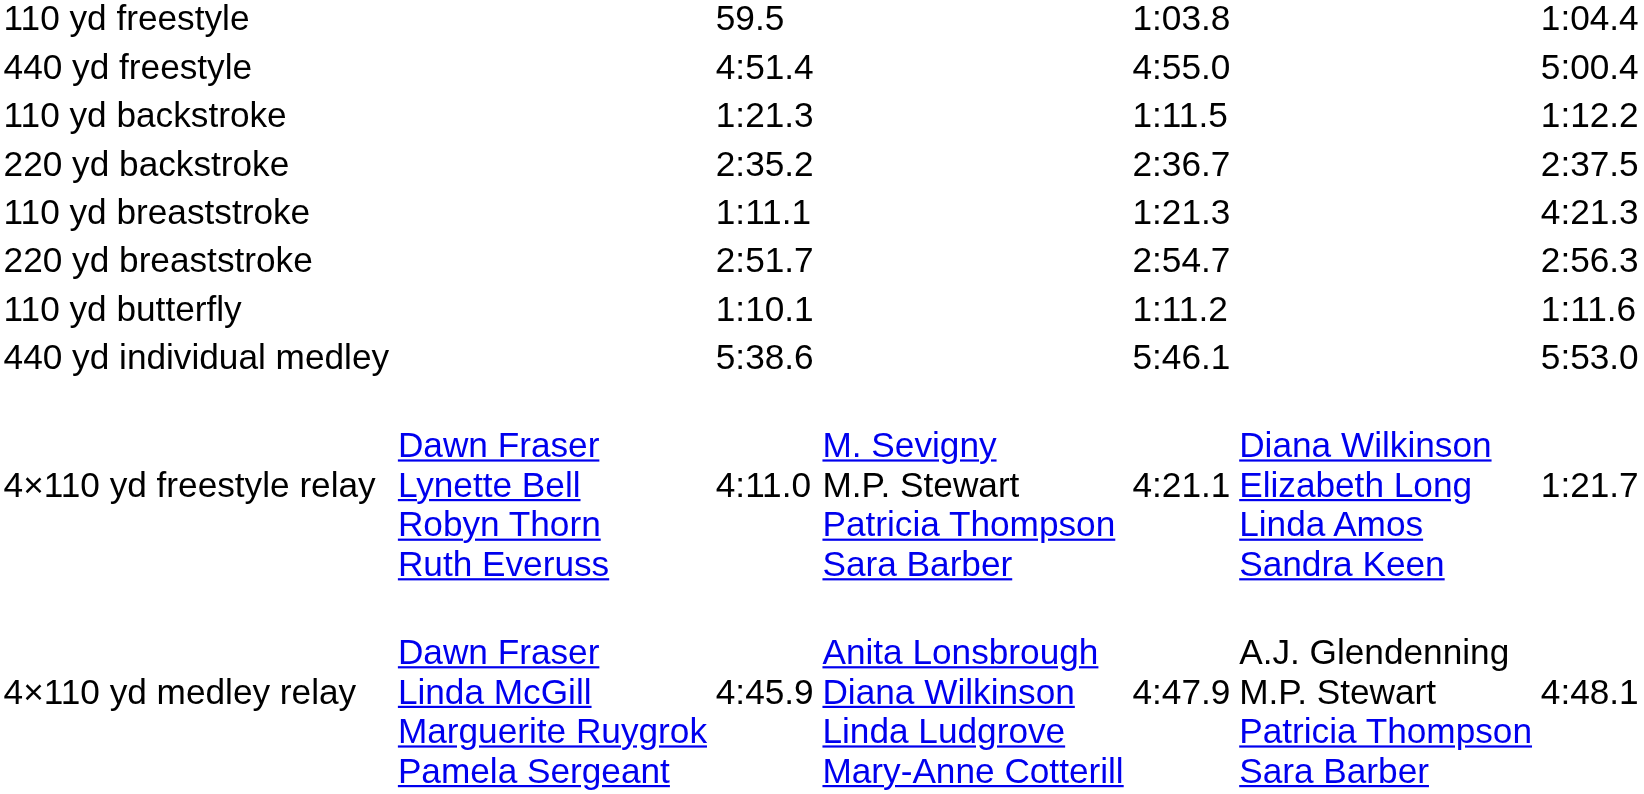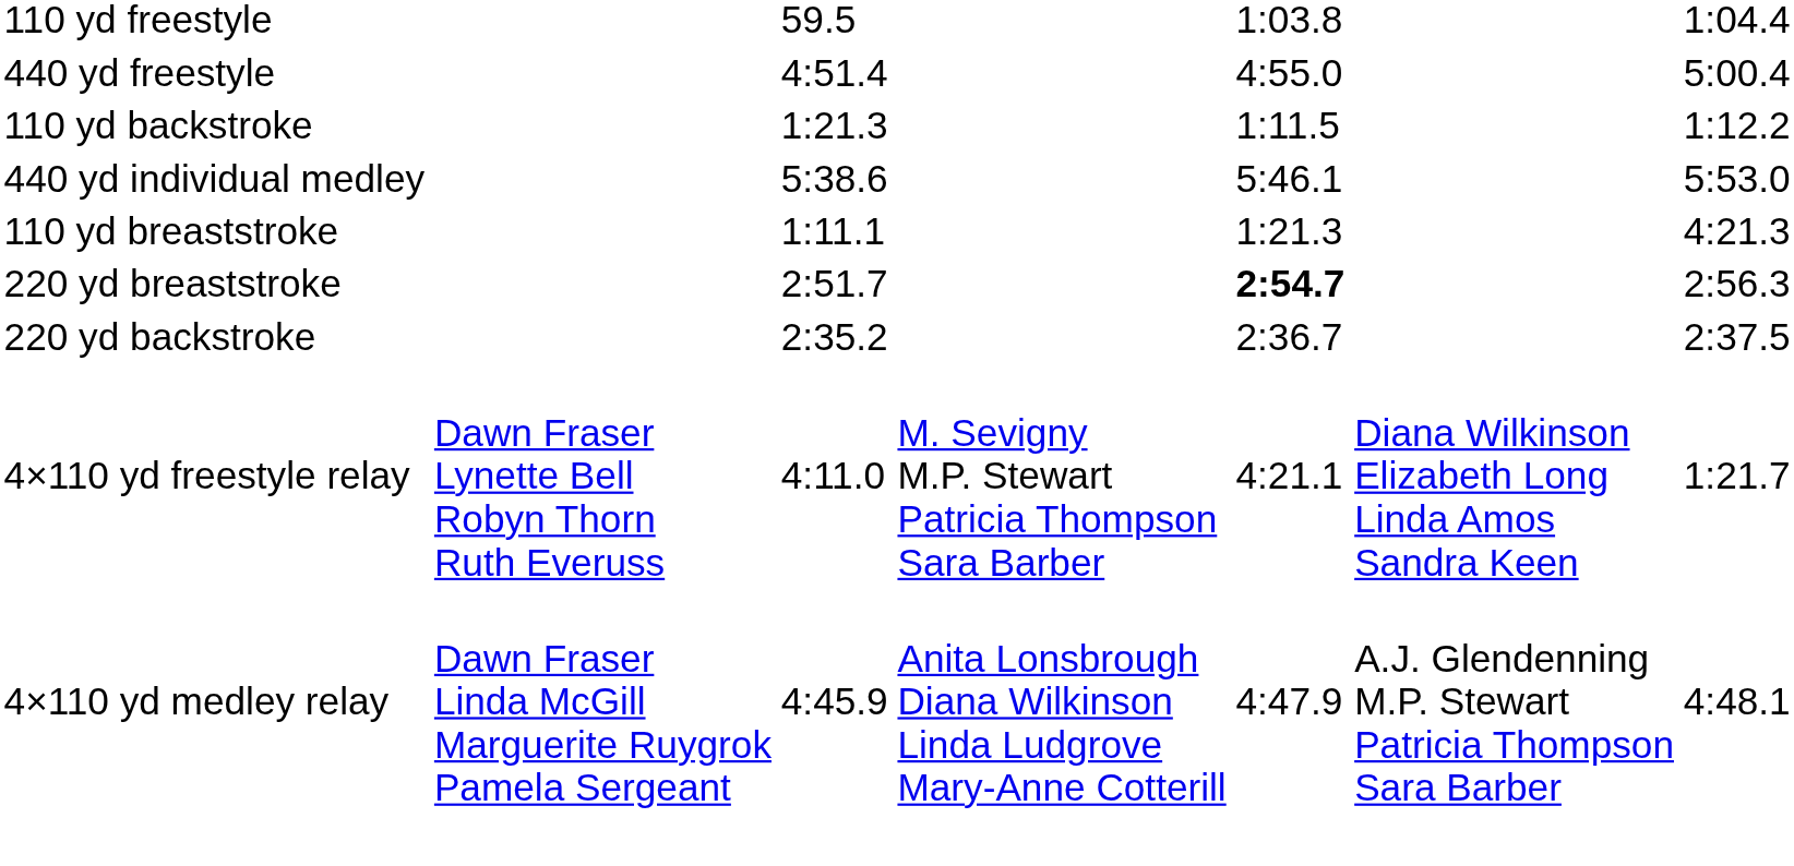 <table>
 <tr>
 <td>110 yd freestyle</td>
 <td></td>
 <td>59.5</td>
 <td></td>
 <td>1:03.8</td>
 <td></td>
 <td>1:04.4</td>
 </tr>
 <tr>
 <td>440 yd freestyle</td>
 <td></td>
 <td>4:51.4</td>
 <td></td>
 <td>4:55.0</td>
 <td></td>
 <td>5:00.4</td>
 </tr>
 <tr>
 <td>110 yd backstroke</td>
 <td></td>
 <td>1:21.3</td>
 <td></td>
 <td>1:11.5</td>
 <td></td>
 <td>1:12.2</td>
 </tr>
 <tr>
-<td>220 yd backstroke</td>
+<td>440 yd individual medley</td>
 <td></td>
-<td>2:35.2</td>
+<td>5:38.6</td>
 <td></td>
-<td>2:36.7</td>
+<td>5:46.1</td>
 <td></td>
-<td>2:37.5</td>
+<td>5:53.0</td>
 </tr>
 <tr>
 <td>110 yd breaststroke</td>
 <td></td>
 <td>1:11.1</td>
 <td></td>
 <td>1:21.3</td>
 <td></td>
 <td>4:21.3</td>
 </tr>
 <tr>
 <td>220 yd breaststroke</td>
 <td></td>
 <td>2:51.7</td>
 <td></td>
-<td>2:54.7</td>
+<td><strong>2:54.7</strong></td>
 <td></td>
 <td>2:56.3</td>
 </tr>
 <tr>
-<td>110 yd butterfly</td>
+<td>220 yd backstroke</td>
 <td></td>
-<td>1:10.1</td>
+<td>2:35.2</td>
 <td></td>
-<td>1:11.2</td>
+<td>2:36.7</td>
 <td></td>
-<td>1:11.6</td>
-</tr>
-<tr>
-<td>440 yd individual medley</td>
-<td></td>
-<td>5:38.6</td>
-<td></td>
-<td>5:46.1</td>
-<td></td>
-<td>5:53.0</td>
+<td>2:37.5</td>
 </tr>
 <tr>
 <td>4×110 yd freestyle relay</td>
 <td><br><a href='#'>Dawn Fraser</a><br><a href='#'>Lynette Bell</a><br><a href='#'>Robyn Thorn</a><br><a href='#'>Ruth Everuss</a></td>
 <td>4:11.0</td>
 <td><br><a href='#'>M. Sevigny</a><br>M.P. Stewart<br><a href='#'>Patricia Thompson</a><br><a href='#'>Sara Barber</a></td>
 <td>4:21.1</td>
 <td><br><a href='#'>Diana Wilkinson</a><br><a href='#'>Elizabeth Long</a><br><a href='#'>Linda Amos</a><br><a href='#'>Sandra Keen</a></td>
 <td>1:21.7</td>
 </tr>
 <tr>
 <td>4×110 yd medley relay</td>
 <td><br><a href='#'>Dawn Fraser</a><br><a href='#'>Linda McGill</a><br><a href='#'>Marguerite Ruygrok</a><br><a href='#'>Pamela Sergeant</a></td>
 <td>4:45.9</td>
 <td><br><a href='#'>Anita Lonsbrough</a><br><a href='#'>Diana Wilkinson</a><br><a href='#'>Linda Ludgrove</a><br><a href='#'>Mary-Anne Cotterill</a></td>
 <td>4:47.9</td>
 <td><br>A.J. Glendenning<br>M.P. Stewart<br><a href='#'>Patricia Thompson</a><br><a href='#'>Sara Barber</a></td>
 <td>4:48.1</td>
 </tr>
 </table>
